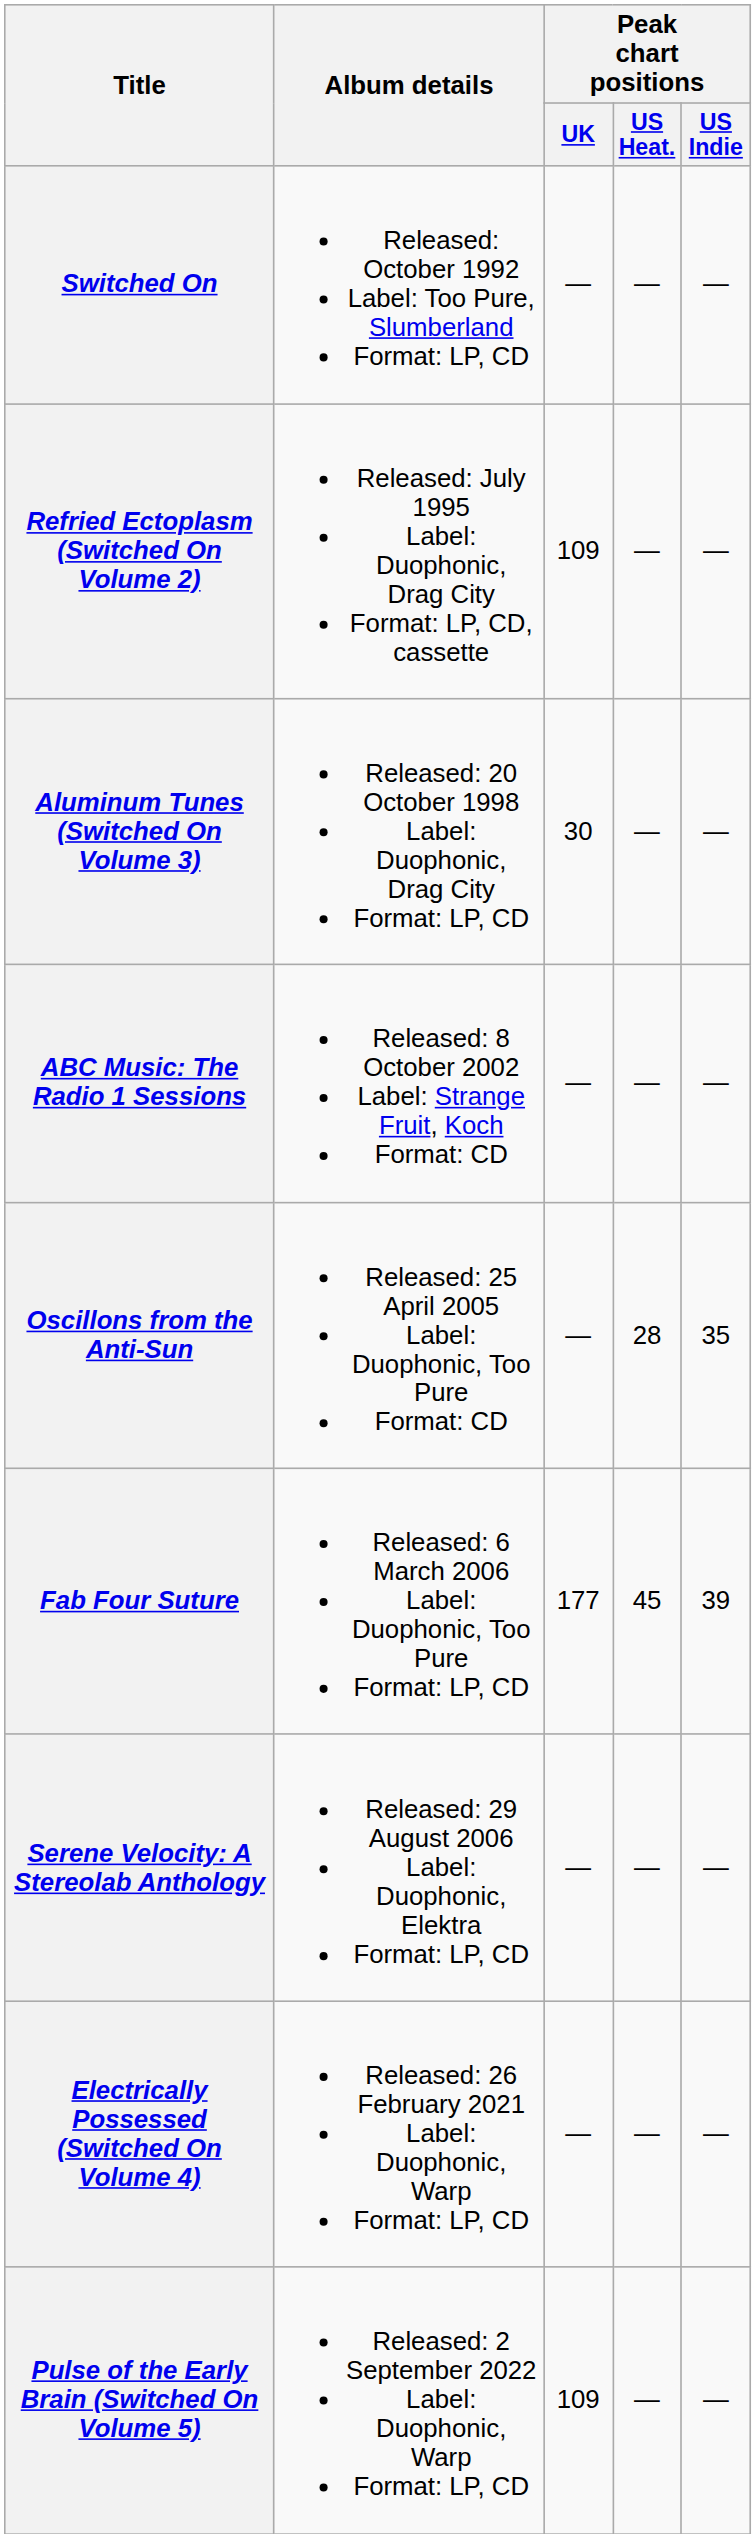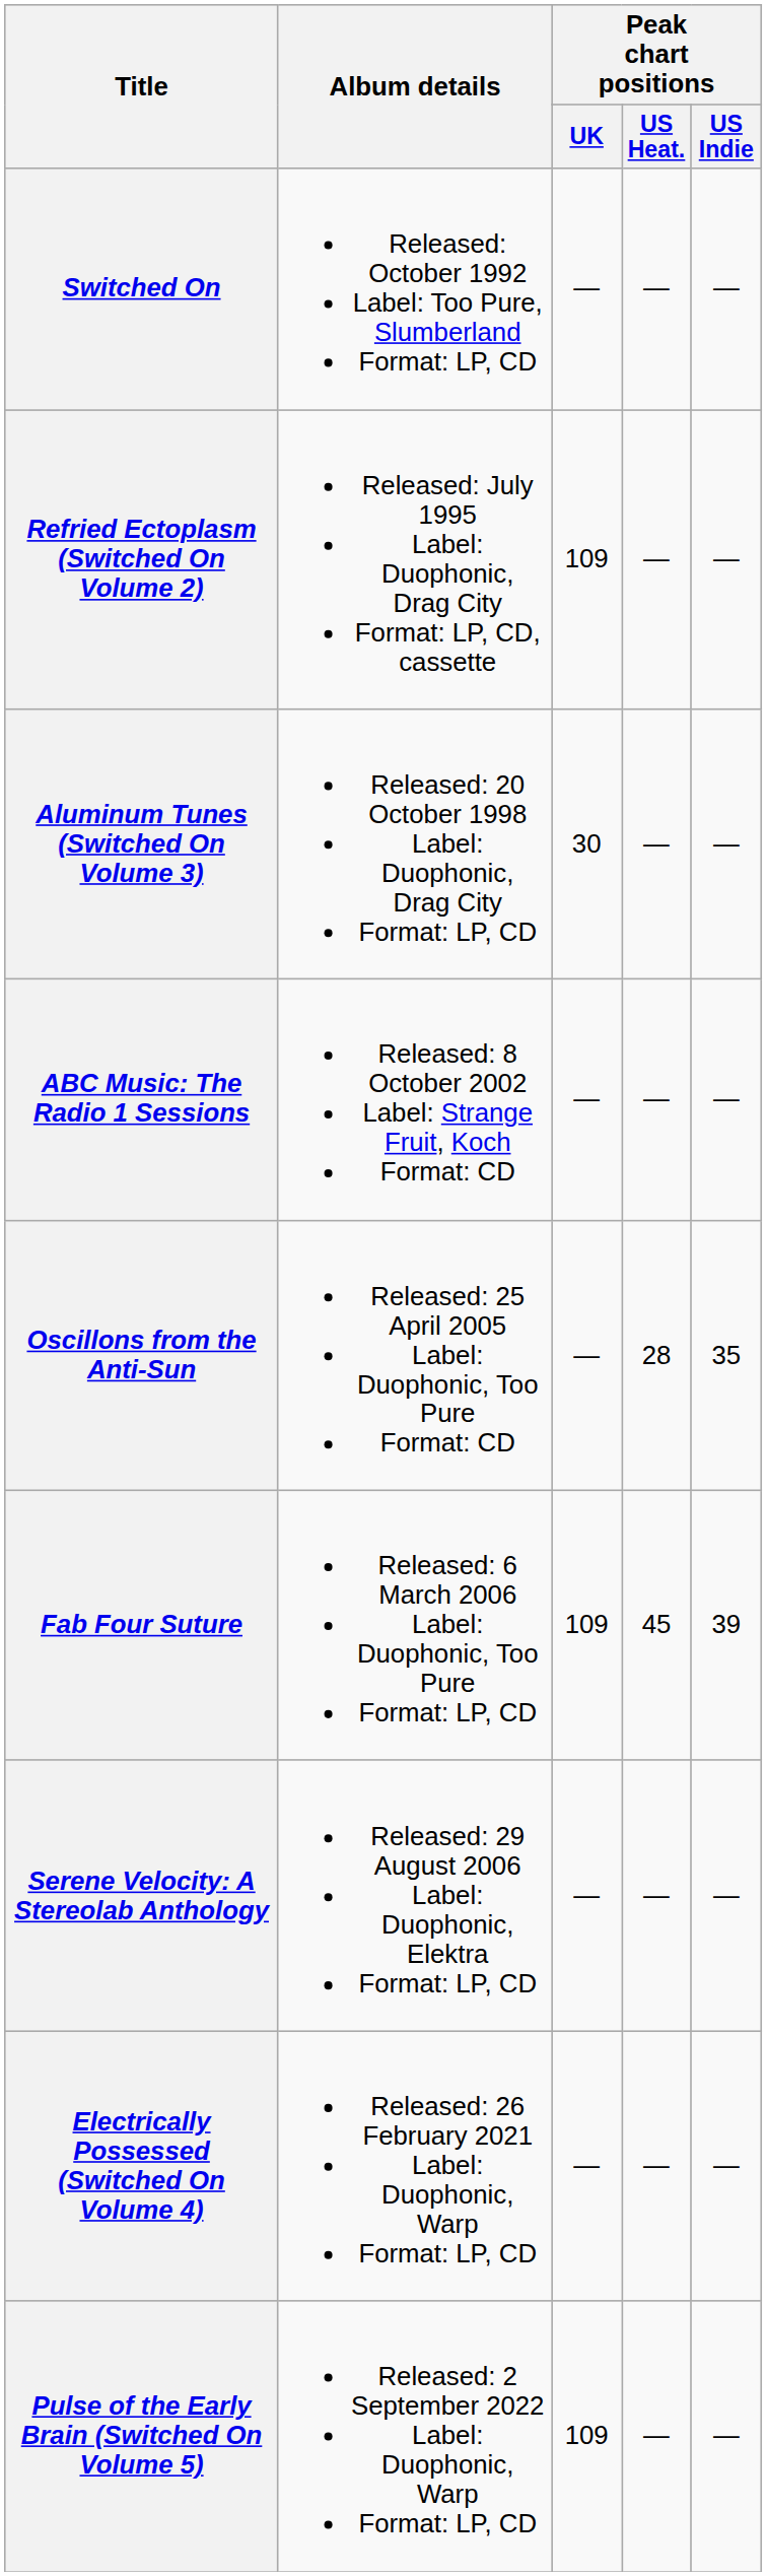 <table class="wikitable plainrowheaders" style="text-align:center;">
 <tr>
 <th scope="col" rowspan="2" style="width:10em;">Title</th>
 <th scope="col" rowspan="2" style="width:10em;">Album details</th>
 <th scope="col" colspan="3">Peak<br>chart<br>positions</th>
 </tr>
 <tr>
 <th scope="col" style="width:2.5em;font-size:90%;"><a href='#'>UK</a><br></th>
 <th scope="col" style="width:2.5em;font-size:90%;"><a href='#'>US<br>Heat.</a><br></th>
 <th scope="col" style="width:2.5em;font-size:90%;"><a href='#'>US<br>Indie</a><br></th>
 </tr>
 <tr>
 <th scope="row"><em><a href='#'>Switched On</a></em></th>
 <td><br><ul><li>Released: October 1992</li><li>Label: Too Pure, <a href='#'>Slumberland</a></li><li>Format: LP, CD</li></ul></td>
 <td>—</td>
 <td>—</td>
 <td>—</td>
 </tr>
 <tr>
 <th scope="row"><em><a href='#'>Refried Ectoplasm (Switched On Volume 2)</a></em></th>
 <td><br><ul><li>Released: July 1995</li><li>Label: Duophonic, Drag City</li><li>Format: LP, CD, cassette</li></ul></td>
 <td>109</td>
 <td>—</td>
 <td>—</td>
 </tr>
 <tr>
 <th scope="row"><em><a href='#'>Aluminum Tunes (Switched On Volume 3)</a></em></th>
 <td><br><ul><li>Released: 20 October 1998</li><li>Label: Duophonic, Drag City</li><li>Format: LP, CD</li></ul></td>
 <td>30</td>
 <td>—</td>
 <td>—</td>
 </tr>
 <tr>
 <th scope="row"><em><a href='#'>ABC Music: The Radio 1 Sessions</a></em></th>
 <td><br><ul><li>Released: 8 October 2002</li><li>Label: <a href='#'>Strange Fruit</a>, <a href='#'>Koch</a></li><li>Format: CD</li></ul></td>
 <td>—</td>
 <td>—</td>
 <td>—</td>
 </tr>
 <tr>
 <th scope="row"><em><a href='#'>Oscillons from the Anti-Sun</a></em></th>
 <td><br><ul><li>Released: 25 April 2005</li><li>Label: Duophonic, Too Pure</li><li>Format: CD</li></ul></td>
 <td>—</td>
 <td>28</td>
 <td>35</td>
 </tr>
 <tr>
 <th scope="row"><em><a href='#'>Fab Four Suture</a></em></th>
 <td><br><ul><li>Released: 6 March 2006</li><li>Label: Duophonic, Too Pure</li><li>Format: LP, CD</li></ul></td>
-<td>177</td>
+<td>109</td>
 <td>45</td>
 <td>39</td>
 </tr>
 <tr>
 <th scope="row"><em><a href='#'>Serene Velocity: A Stereolab Anthology</a></em></th>
 <td><br><ul><li>Released: 29 August 2006</li><li>Label: Duophonic, Elektra</li><li>Format: LP, CD</li></ul></td>
 <td>—</td>
 <td>—</td>
 <td>—</td>
 </tr>
 <tr>
 <th scope="row"><em><a href='#'>Electrically Possessed (Switched On Volume 4)</a></em></th>
 <td><br><ul><li>Released: 26 February 2021</li><li>Label: Duophonic, Warp</li><li>Format: LP, CD</li></ul></td>
 <td>—</td>
 <td>—</td>
 <td>—</td>
 </tr>
 <tr>
 <th scope="row"><em><a href='#'>Pulse of the Early Brain (Switched On Volume 5)</a></em></th>
 <td><br><ul><li>Released: 2 September 2022</li><li>Label: Duophonic, Warp</li><li>Format: LP, CD</li></ul></td>
 <td>109</td>
 <td>—</td>
 <td>—</td>
 </tr>
 </table>
